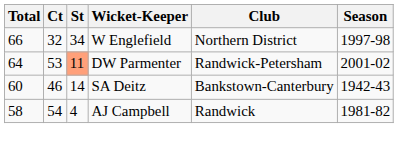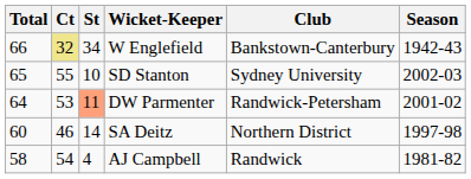 <table class="wikitable">
 <tr>
 <th>Total</th>
 <th>Ct</th>
 <th>St</th>
 <th>Wicket-Keeper</th>
 <th>Club</th>
 <th>Season</th>
 </tr>
 <tr>
 <td>66</td>
-<td>32</td>
+<td style="background: khaki;">32</td>
 <td>34</td>
 <td>W Englefield</td>
-<td>Northern District</td>
-<td>1997-98</td>
+<td>Bankstown-Canterbury</td>
+<td>1942-43</td>
+</tr>
+<tr>
+<td>65</td>
+<td>55</td>
+<td>10</td>
+<td>SD Stanton</td>
+<td>Sydney University</td>
+<td>2002-03</td>
 </tr>
 <tr>
 <td>64</td>
 <td>53</td>
 <td style="background: lightsalmon;">11</td>
 <td>DW Parmenter</td>
 <td>Randwick-Petersham</td>
 <td>2001-02</td>
 </tr>
 <tr>
 <td>60</td>
 <td>46</td>
 <td>14</td>
 <td>SA Deitz</td>
-<td>Bankstown-Canterbury</td>
-<td>1942-43</td>
+<td>Northern District</td>
+<td>1997-98</td>
 </tr>
 <tr>
 <td>58</td>
 <td>54</td>
 <td>4</td>
 <td>AJ Campbell</td>
 <td>Randwick</td>
 <td>1981-82</td>
 </tr>
 </table>
